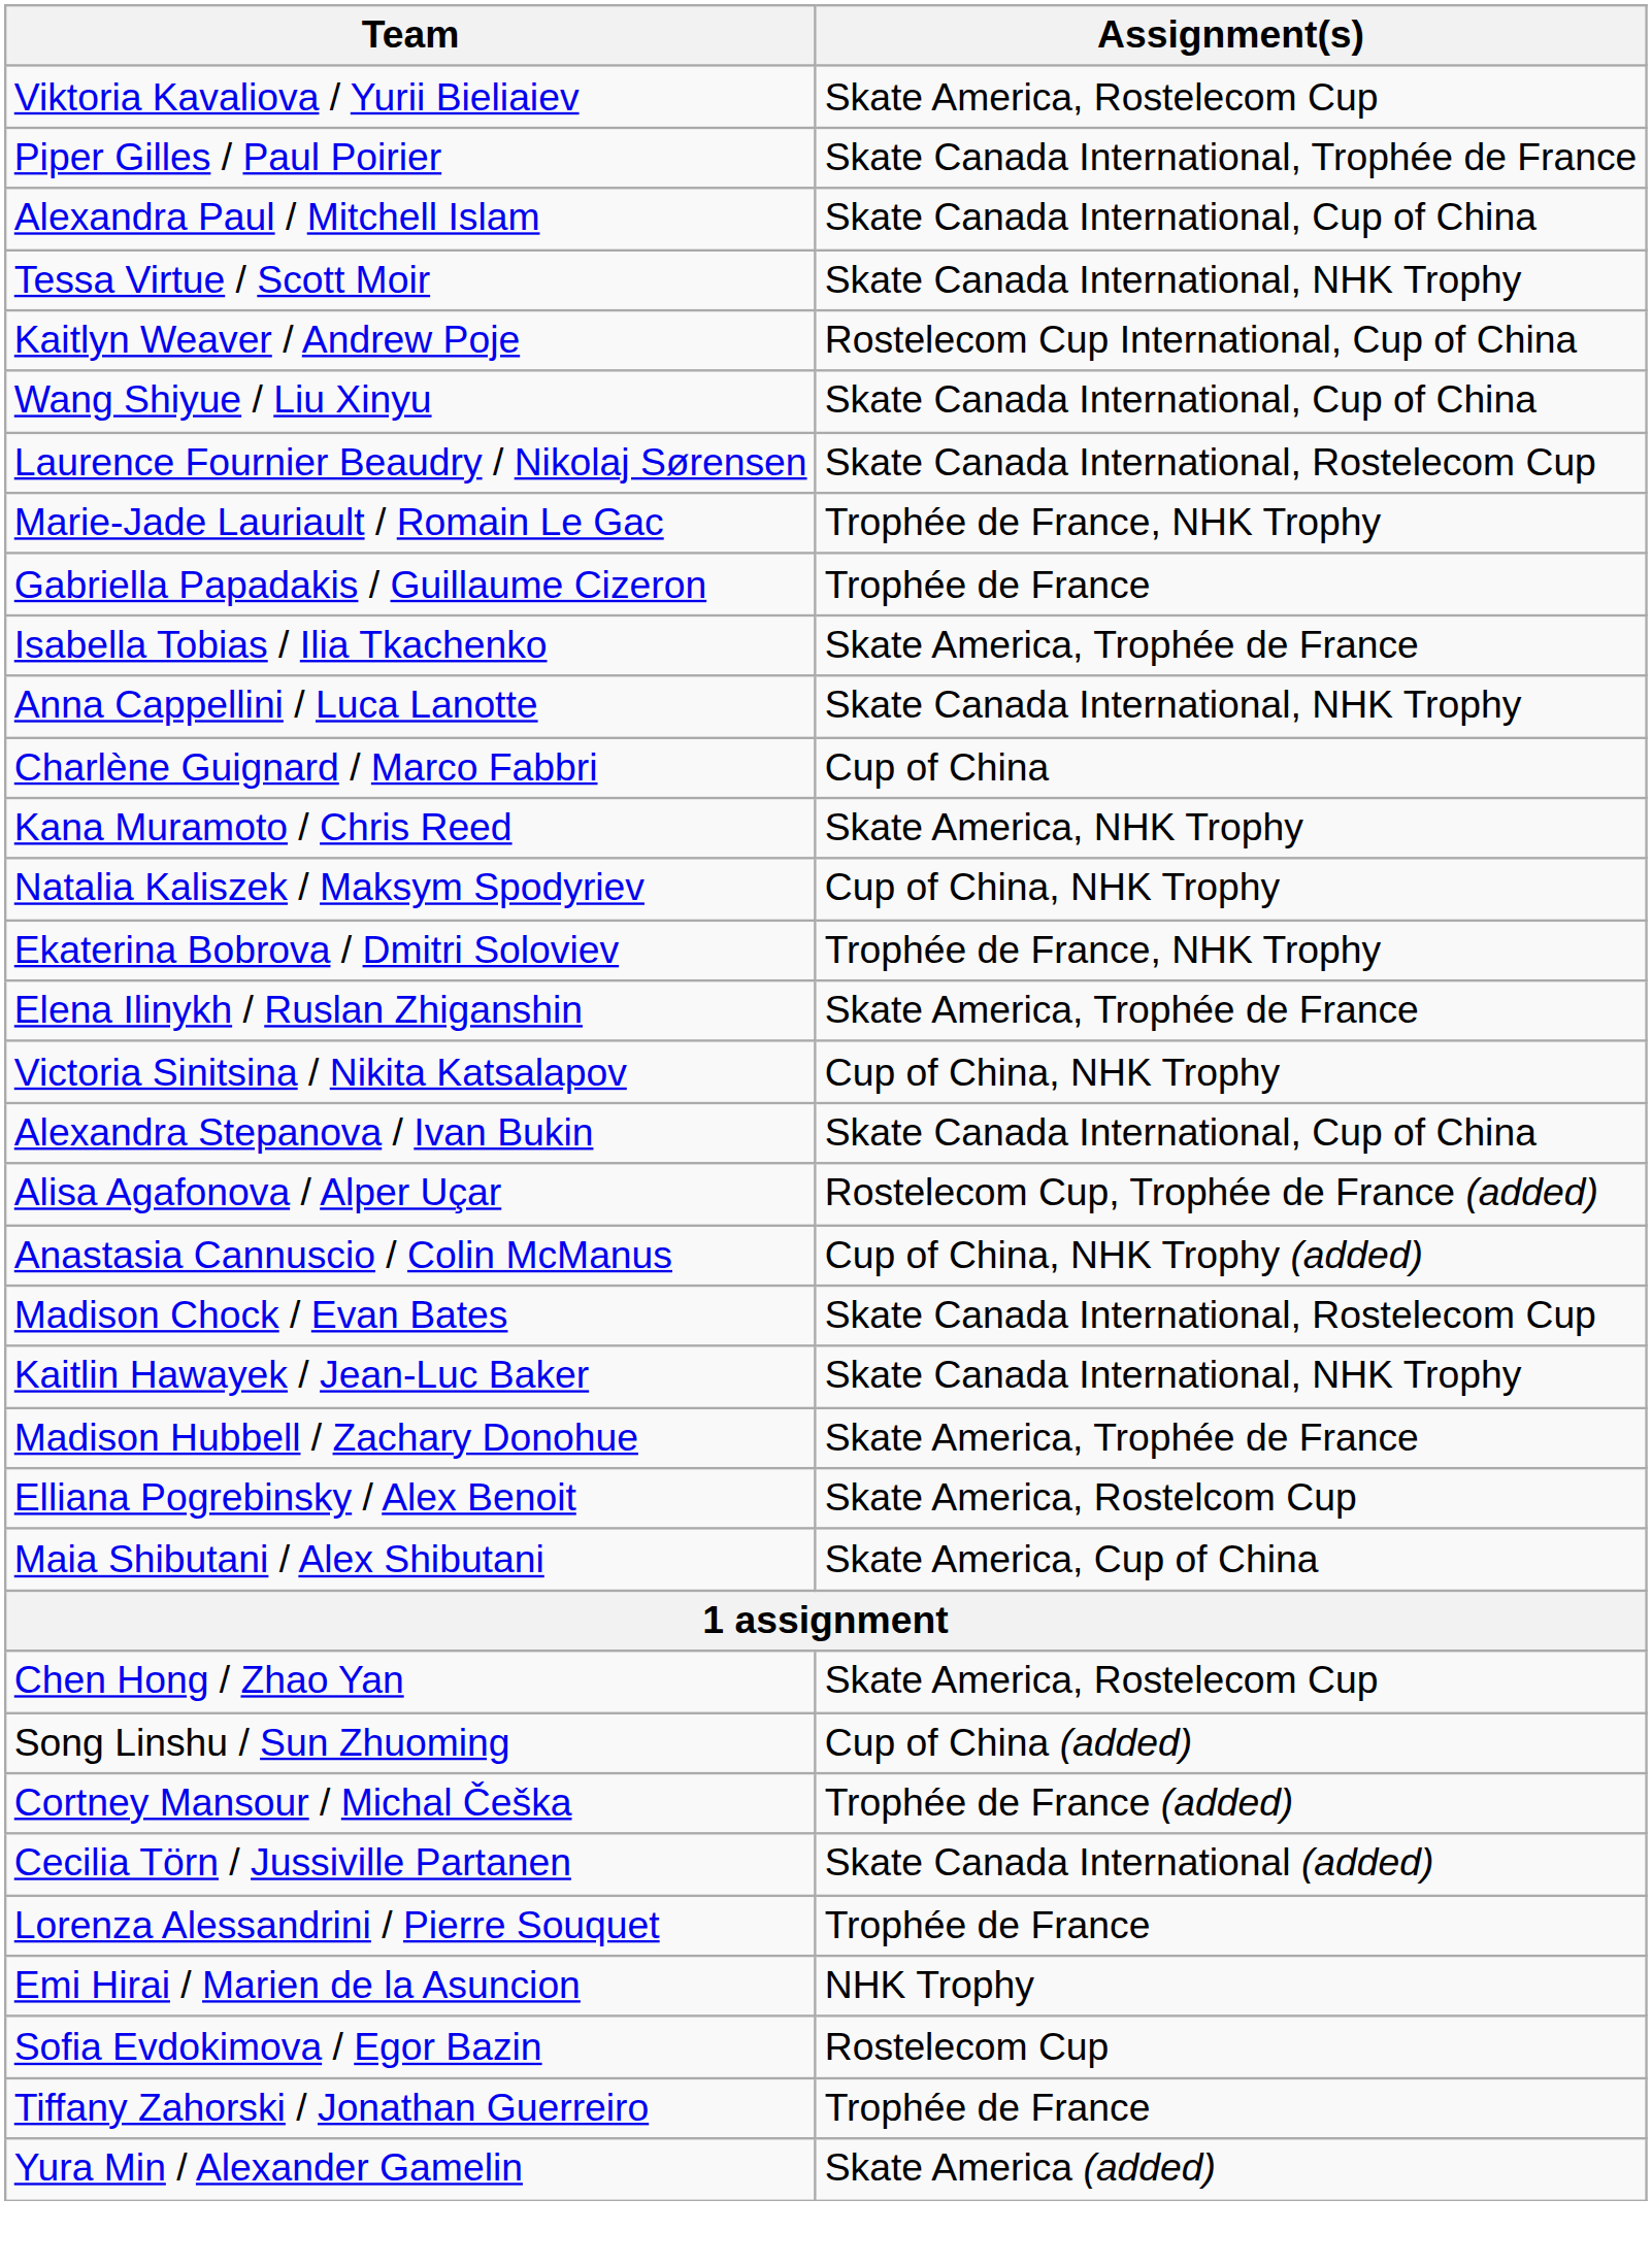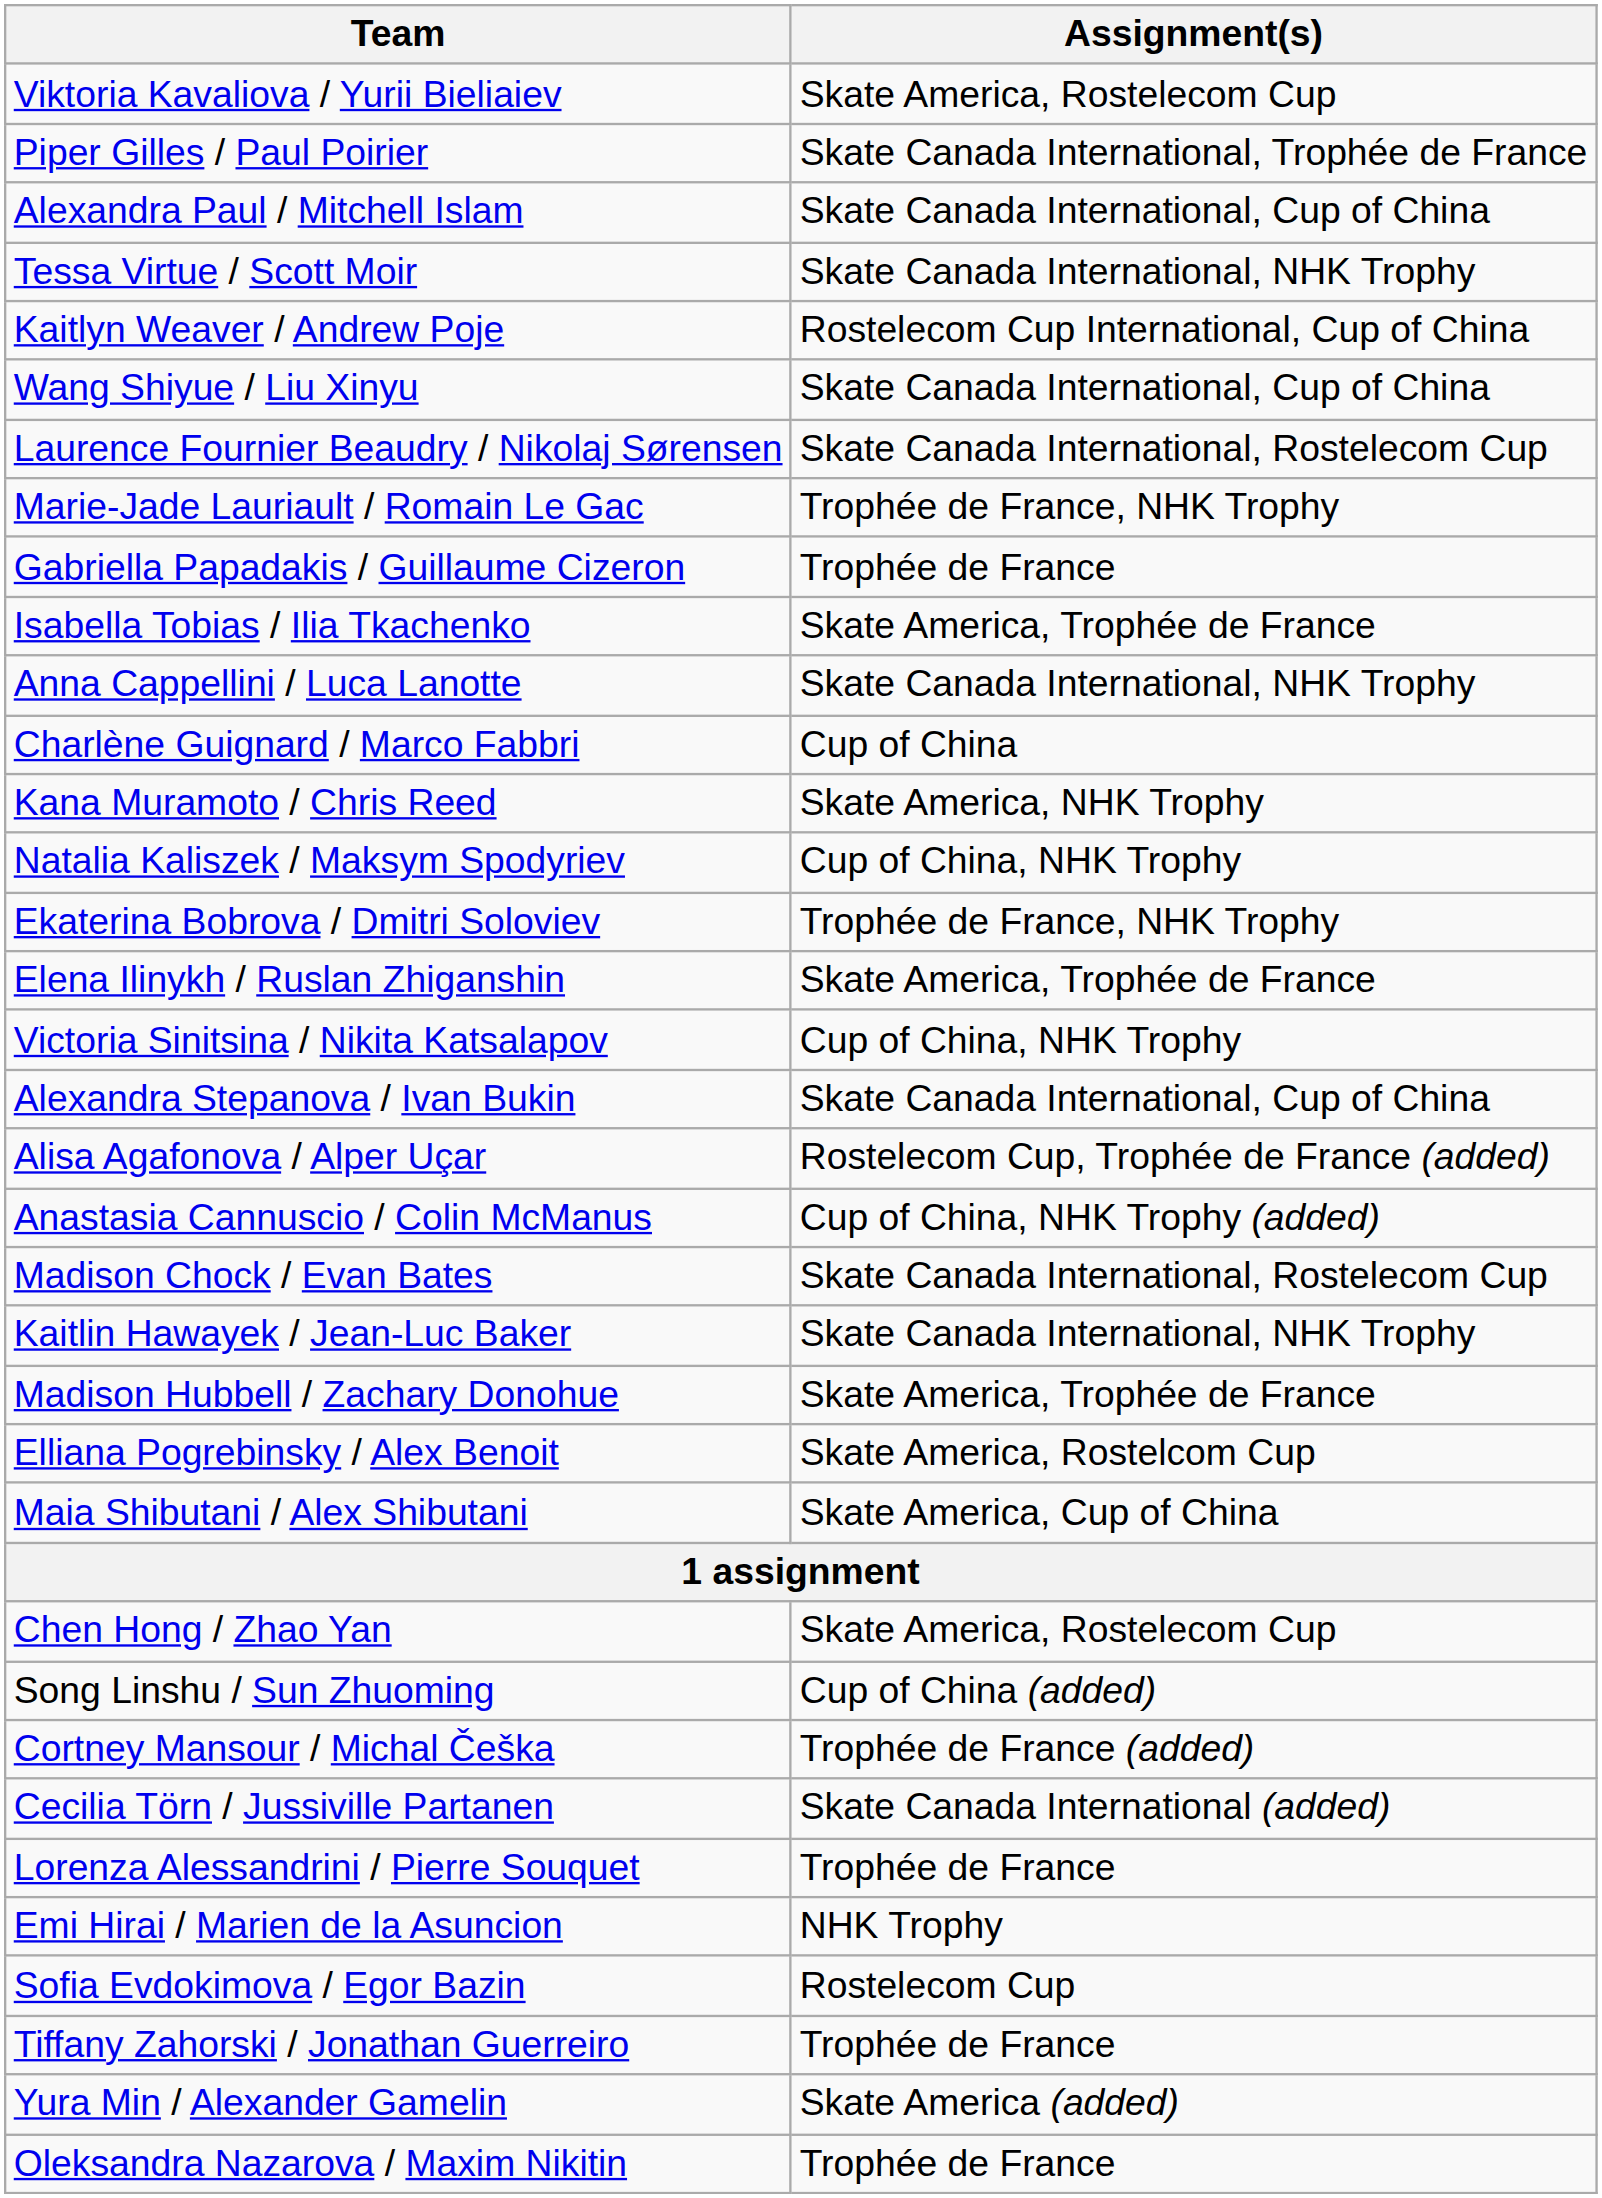 <table class="wikitable">
 <tr>
 <th>Team</th>
 <th>Assignment(s)</th>
 </tr>
 <tr>
 <td> <a href='#'>Viktoria Kavaliova</a> / <a href='#'>Yurii Bieliaiev</a></td>
 <td>Skate America, Rostelecom Cup</td>
 </tr>
 <tr>
 <td> <a href='#'>Piper Gilles</a> / <a href='#'>Paul Poirier</a></td>
 <td>Skate Canada International, Trophée de France</td>
 </tr>
 <tr>
 <td> <a href='#'>Alexandra Paul</a> / <a href='#'>Mitchell Islam</a></td>
 <td>Skate Canada International, Cup of China</td>
 </tr>
 <tr>
 <td> <a href='#'>Tessa Virtue</a> / <a href='#'>Scott Moir</a></td>
 <td>Skate Canada International, NHK Trophy</td>
 </tr>
 <tr>
 <td> <a href='#'>Kaitlyn Weaver</a> / <a href='#'>Andrew Poje</a></td>
 <td>Rostelecom Cup International, Cup of China</td>
 </tr>
 <tr>
 <td> <a href='#'>Wang Shiyue</a> / <a href='#'>Liu Xinyu</a></td>
 <td>Skate Canada International, Cup of China</td>
 </tr>
 <tr>
 <td> <a href='#'>Laurence Fournier Beaudry</a> / <a href='#'>Nikolaj Sørensen</a></td>
 <td>Skate Canada International, Rostelecom Cup</td>
 </tr>
 <tr>
 <td> <a href='#'>Marie-Jade Lauriault</a> / <a href='#'>Romain Le Gac</a></td>
 <td>Trophée de France, NHK Trophy</td>
 </tr>
 <tr>
 <td> <a href='#'>Gabriella Papadakis</a> / <a href='#'>Guillaume Cizeron</a></td>
 <td>Trophée de France</td>
 </tr>
 <tr>
 <td> <a href='#'>Isabella Tobias</a> / <a href='#'>Ilia Tkachenko</a></td>
 <td>Skate America, Trophée de France</td>
 </tr>
 <tr>
 <td> <a href='#'>Anna Cappellini</a> / <a href='#'>Luca Lanotte</a></td>
 <td>Skate Canada International, NHK Trophy</td>
 </tr>
 <tr>
 <td> <a href='#'>Charlène Guignard</a> / <a href='#'>Marco Fabbri</a></td>
 <td>Cup of China</td>
 </tr>
 <tr>
 <td> <a href='#'>Kana Muramoto</a> / <a href='#'>Chris Reed</a></td>
 <td>Skate America, NHK Trophy</td>
 </tr>
 <tr>
 <td> <a href='#'>Natalia Kaliszek</a> / <a href='#'>Maksym Spodyriev</a></td>
 <td>Cup of China, NHK Trophy</td>
 </tr>
 <tr>
 <td> <a href='#'>Ekaterina Bobrova</a> / <a href='#'>Dmitri Soloviev</a></td>
 <td>Trophée de France, NHK Trophy</td>
 </tr>
 <tr>
 <td> <a href='#'>Elena Ilinykh</a> / <a href='#'>Ruslan Zhiganshin</a></td>
 <td>Skate America, Trophée de France</td>
 </tr>
 <tr>
 <td> <a href='#'>Victoria Sinitsina</a> / <a href='#'>Nikita Katsalapov</a></td>
 <td>Cup of China, NHK Trophy</td>
 </tr>
 <tr>
 <td> <a href='#'>Alexandra Stepanova</a> / <a href='#'>Ivan Bukin</a></td>
 <td>Skate Canada International, Cup of China</td>
 </tr>
 <tr>
 <td> <a href='#'>Alisa Agafonova</a> / <a href='#'>Alper Uçar</a></td>
 <td>Rostelecom Cup, Trophée de France <em>(added)</em></td>
 </tr>
 <tr>
 <td> <a href='#'>Anastasia Cannuscio</a> / <a href='#'>Colin McManus</a></td>
 <td>Cup of China, NHK Trophy <em>(added)</em></td>
 </tr>
 <tr>
 <td> <a href='#'>Madison Chock</a> / <a href='#'>Evan Bates</a></td>
 <td>Skate Canada International, Rostelecom Cup</td>
 </tr>
 <tr>
 <td> <a href='#'>Kaitlin Hawayek</a> / <a href='#'>Jean-Luc Baker</a></td>
 <td>Skate Canada International, NHK Trophy</td>
 </tr>
 <tr>
 <td> <a href='#'>Madison Hubbell</a> / <a href='#'>Zachary Donohue</a></td>
 <td>Skate America, Trophée de France</td>
 </tr>
 <tr>
 <td> <a href='#'>Elliana Pogrebinsky</a> / <a href='#'>Alex Benoit</a></td>
 <td>Skate America, Rostelcom Cup</td>
 </tr>
 <tr>
 <td> <a href='#'>Maia Shibutani</a> / <a href='#'>Alex Shibutani</a></td>
 <td>Skate America, Cup of China</td>
 </tr>
 <tr>
 <th colspan="2">1 assignment</th>
 </tr>
 <tr>
 <td> <a href='#'>Chen Hong</a> / <a href='#'>Zhao Yan</a></td>
 <td>Skate America, Rostelecom Cup</td>
 </tr>
 <tr>
 <td> Song Linshu / <a href='#'>Sun Zhuoming</a></td>
 <td>Cup of China <em>(added)</em></td>
 </tr>
 <tr>
 <td> <a href='#'>Cortney Mansour</a> / <a href='#'>Michal Češka</a></td>
 <td>Trophée de France <em>(added)</em></td>
 </tr>
 <tr>
 <td> <a href='#'>Cecilia Törn</a> / <a href='#'>Jussiville Partanen</a></td>
 <td>Skate Canada International <em>(added)</em></td>
 </tr>
 <tr>
 <td> <a href='#'>Lorenza Alessandrini</a> / <a href='#'>Pierre Souquet</a></td>
 <td>Trophée de France</td>
 </tr>
 <tr>
 <td> <a href='#'>Emi Hirai</a> / <a href='#'>Marien de la Asuncion</a></td>
 <td>NHK Trophy</td>
 </tr>
 <tr>
 <td> <a href='#'>Sofia Evdokimova</a> / <a href='#'>Egor Bazin</a></td>
 <td>Rostelecom Cup</td>
 </tr>
 <tr>
 <td> <a href='#'>Tiffany Zahorski</a> / <a href='#'>Jonathan Guerreiro</a></td>
 <td>Trophée de France</td>
 </tr>
 <tr>
 <td> <a href='#'>Yura Min</a> / <a href='#'>Alexander Gamelin</a></td>
 <td>Skate America <em>(added)</em></td>
 </tr>
+<tr>
+<td> <a href='#'>Oleksandra Nazarova</a> / <a href='#'>Maxim Nikitin</a></td>
+<td>Trophée de France</td>
+</tr>
 </table>
